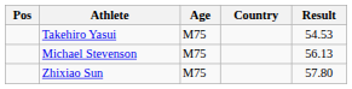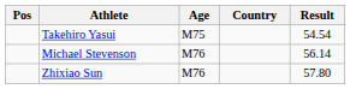 <table class="wikitable"  style="text-align:center; width:50%;">
 <tr>
 <th>Pos</th>
 <th>Athlete</th>
 <th>Age</th>
 <th>Country</th>
 <th>Result</th>
 </tr>
 <tr>
 <td align=center></td>
 <td align=left><a href='#'>Takehiro Yasui</a></td>
 <td align=left>M75</td>
 <td align=left></td>
-<td>54.53</td>
+<td>54.54</td>
 </tr>
 <tr>
 <td align=center></td>
 <td align=left><a href='#'>Michael Stevenson</a></td>
-<td align=left>M75</td>
+<td align=left>M76</td>
 <td align=left></td>
-<td>56.13</td>
+<td>56.14</td>
 </tr>
 <tr>
 <td align=center></td>
 <td align=left><a href='#'>Zhixiao Sun</a></td>
-<td align=left>M75</td>
+<td align=left>M76</td>
 <td align=left></td>
 <td>57.80</td>
 </tr>
 </table>
